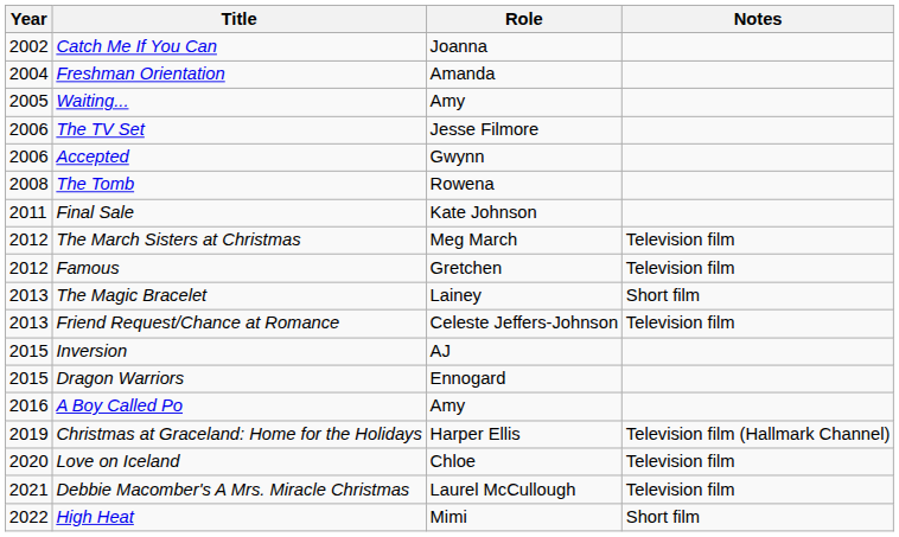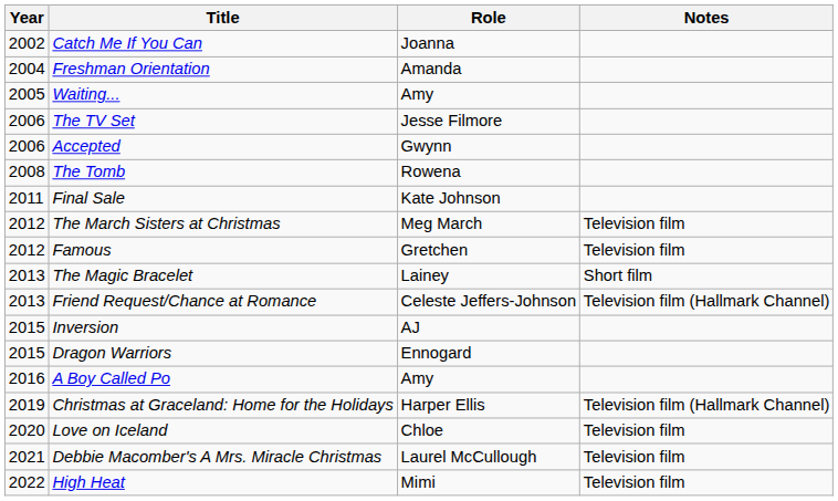 <table class="wikitable sortable">
 <tr>
 <th>Year</th>
 <th>Title</th>
 <th>Role</th>
 <th class="unsortable">Notes</th>
 </tr>
 <tr>
 <td>2002</td>
 <td><em><a href='#'>Catch Me If You Can</a></em></td>
 <td>Joanna</td>
 <td></td>
 </tr>
 <tr>
 <td>2004</td>
 <td><em><a href='#'>Freshman Orientation</a></em></td>
 <td>Amanda</td>
 <td></td>
 </tr>
 <tr>
 <td>2005</td>
 <td><em><a href='#'>Waiting...</a></em></td>
 <td>Amy</td>
 <td></td>
 </tr>
 <tr>
 <td>2006</td>
 <td><em><a href='#'>The TV Set</a></em></td>
 <td>Jesse Filmore</td>
 <td></td>
 </tr>
 <tr>
 <td>2006</td>
 <td><em><a href='#'>Accepted</a></em></td>
 <td>Gwynn</td>
 <td></td>
 </tr>
 <tr>
 <td>2008</td>
 <td><em><a href='#'>The Tomb</a></em></td>
 <td>Rowena</td>
 <td></td>
 </tr>
 <tr>
 <td>2011</td>
 <td><em>Final Sale</em></td>
 <td>Kate Johnson</td>
 <td></td>
 </tr>
 <tr>
 <td>2012</td>
 <td><em>The March Sisters at Christmas</em></td>
 <td>Meg March</td>
 <td>Television film</td>
 </tr>
 <tr>
 <td>2012</td>
 <td><em>Famous</em></td>
 <td>Gretchen</td>
 <td>Television film</td>
 </tr>
 <tr>
 <td>2013</td>
 <td><em>The Magic Bracelet</em></td>
 <td>Lainey</td>
 <td>Short film</td>
 </tr>
 <tr>
 <td>2013</td>
 <td><em>Friend Request/Chance at Romance</em></td>
 <td>Celeste Jeffers-Johnson</td>
-<td>Television film</td>
+<td>Television film (Hallmark Channel)</td>
 </tr>
 <tr>
 <td>2015</td>
 <td><em>Inversion</em></td>
 <td>AJ</td>
 <td></td>
 </tr>
 <tr>
 <td>2015</td>
 <td><em>Dragon Warriors</em></td>
 <td>Ennogard</td>
 <td></td>
 </tr>
 <tr>
 <td>2016</td>
 <td><em><a href='#'>A Boy Called Po</a></em></td>
 <td>Amy</td>
 <td></td>
 </tr>
 <tr>
 <td>2019</td>
 <td><em>Christmas at Graceland: Home for the Holidays</em></td>
 <td>Harper Ellis</td>
 <td>Television film (Hallmark Channel)</td>
 </tr>
 <tr>
 <td>2020</td>
 <td><em>Love on Iceland</em></td>
 <td>Chloe</td>
 <td>Television film</td>
 </tr>
 <tr>
 <td>2021</td>
 <td><em>Debbie Macomber's A Mrs. Miracle Christmas</em></td>
 <td>Laurel McCullough</td>
 <td>Television film</td>
 </tr>
 <tr>
 <td>2022</td>
 <td><em><a href='#'>High Heat</a></em></td>
 <td>Mimi</td>
-<td>Short film</td>
+<td>Television film</td>
 </tr>
 </table>
